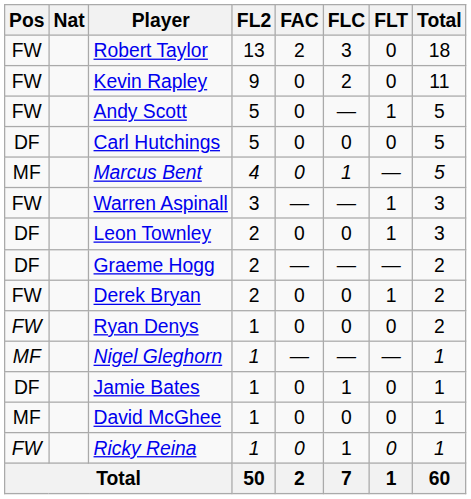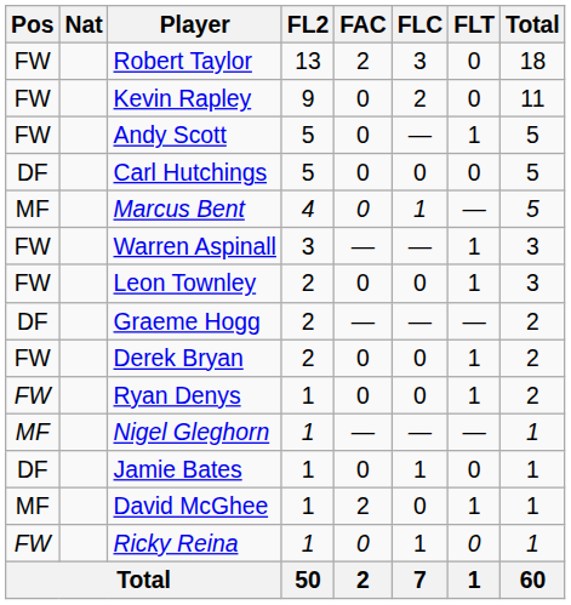 <table class="wikitable"  style="text-align:center; border:1px #aaa solid; font-size:95%;">
 <tr>
 <th>Pos</th>
 <th>Nat</th>
 <th>Player</th>
 <th>FL2</th>
 <th>FAC</th>
 <th>FLC</th>
 <th>FLT</th>
 <th>Total</th>
 </tr>
 <tr>
 <td>FW</td>
 <td></td>
 <td style="text-align:left;"><a href='#'>Robert Taylor</a></td>
 <td>13</td>
 <td>2</td>
 <td>3</td>
 <td>0</td>
 <td>18</td>
 </tr>
 <tr>
 <td>FW</td>
 <td></td>
 <td style="text-align:left;"><a href='#'>Kevin Rapley</a></td>
 <td>9</td>
 <td>0</td>
 <td>2</td>
 <td>0</td>
 <td>11</td>
 </tr>
 <tr>
 <td>FW</td>
 <td></td>
 <td style="text-align:left;"><a href='#'>Andy Scott</a></td>
 <td>5</td>
 <td>0</td>
 <td>—</td>
 <td>1</td>
 <td>5</td>
 </tr>
 <tr>
 <td>DF</td>
 <td></td>
 <td style="text-align:left;"><a href='#'>Carl Hutchings</a></td>
 <td>5</td>
 <td>0</td>
 <td>0</td>
 <td>0</td>
 <td>5</td>
 </tr>
 <tr>
 <td>MF</td>
 <td><em></em></td>
 <td style="text-align:left;"><em><a href='#'>Marcus Bent</a></em></td>
 <td><em>4</em></td>
 <td><em>0</em></td>
 <td><em>1</em></td>
 <td><em>—</em></td>
 <td><em>5</em></td>
 </tr>
 <tr>
 <td>FW</td>
 <td></td>
 <td style="text-align:left;"><a href='#'>Warren Aspinall</a></td>
 <td>3</td>
 <td>—</td>
 <td>—</td>
 <td>1</td>
 <td>3</td>
 </tr>
 <tr>
-<td>DF</td>
+<td>FW</td>
 <td></td>
 <td style="text-align:left;"><a href='#'>Leon Townley</a></td>
 <td>2</td>
 <td>0</td>
 <td>0</td>
 <td>1</td>
 <td>3</td>
 </tr>
 <tr>
 <td>DF</td>
 <td></td>
 <td style="text-align:left;"><a href='#'>Graeme Hogg</a></td>
 <td>2</td>
 <td>—</td>
 <td>—</td>
 <td>—</td>
 <td>2</td>
 </tr>
 <tr>
 <td>FW</td>
 <td></td>
 <td style="text-align:left;"><a href='#'>Derek Bryan</a></td>
 <td>2</td>
 <td>0</td>
 <td>0</td>
 <td>1</td>
 <td>2</td>
 </tr>
 <tr>
 <td><em>FW</em></td>
 <td></td>
 <td style="text-align:left;"><a href='#'>Ryan Denys</a></td>
 <td>1</td>
 <td>0</td>
 <td>0</td>
-<td>0</td>
+<td>1</td>
 <td>2</td>
 </tr>
 <tr>
 <td><em>MF</em></td>
 <td><em></em></td>
 <td style="text-align:left;"><em><a href='#'>Nigel Gleghorn</a></em></td>
 <td><em>1</em></td>
 <td><em>—</em></td>
 <td><em>—</em></td>
 <td><em>—</em></td>
 <td><em>1</em></td>
 </tr>
 <tr>
 <td>DF</td>
 <td></td>
 <td style="text-align:left;"><a href='#'>Jamie Bates</a></td>
 <td>1</td>
 <td>0</td>
 <td>1</td>
 <td>0</td>
 <td>1</td>
 </tr>
 <tr>
 <td>MF</td>
 <td></td>
 <td style="text-align:left;"><a href='#'>David McGhee</a></td>
 <td>1</td>
+<td>2</td>
 <td>0</td>
-<td>0</td>
-<td>0</td>
+<td>1</td>
 <td>1</td>
 </tr>
 <tr>
 <td><em>FW</em></td>
 <td><em></em></td>
 <td style="text-align:left;"><em><a href='#'>Ricky Reina</a></em></td>
 <td><em>1</em></td>
 <td><em>0</em></td>
 <td>1</td>
 <td><em>0</em></td>
 <td><em>1</em></td>
 </tr>
 <tr>
 <th colspan="3">Total</th>
 <th>50</th>
 <th>2</th>
 <th>7</th>
 <th>1</th>
 <th>60</th>
 </tr>
 </table>
